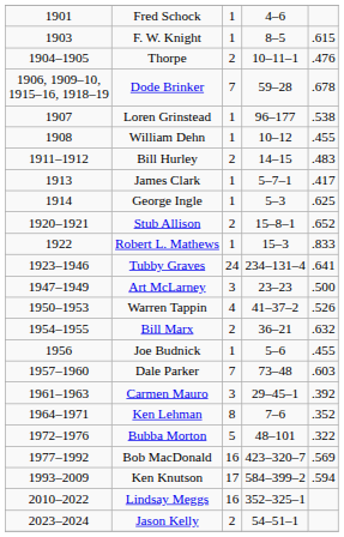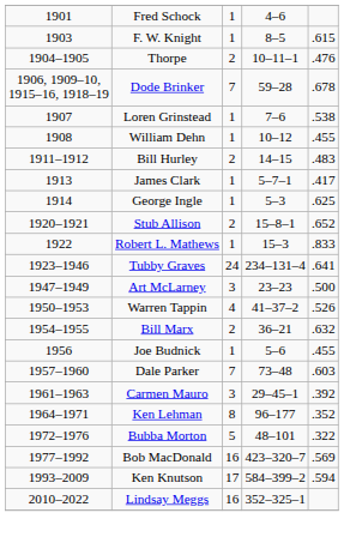 <table class="wikitable" style="text-align:center;">
 <tr>
 </tr>
 <tr>
 <td>1901</td>
 <td>Fred Schock</td>
 <td>1</td>
 <td>4–6</td>
 <td>    </td>
 </tr>
 <tr>
 <td>1903</td>
 <td>F. W. Knight</td>
 <td>1</td>
 <td>8–5</td>
 <td>.615</td>
 </tr>
 <tr>
 <td>1904–1905</td>
 <td>Thorpe</td>
 <td>2</td>
 <td>10–11–1</td>
 <td>.476</td>
 </tr>
 <tr>
 <td>1906, 1909–10,<br>1915–16, 1918–19</td>
 <td><a href='#'>Dode Brinker</a></td>
 <td>7</td>
 <td>59–28</td>
 <td>.678</td>
 </tr>
 <tr>
 <td>1907</td>
 <td>Loren Grinstead</td>
 <td>1</td>
-<td>96–177</td>
+<td>7–6</td>
 <td>.538</td>
 </tr>
 <tr>
 <td>1908</td>
 <td>William Dehn</td>
 <td>1</td>
 <td>10–12</td>
 <td>.455</td>
 </tr>
 <tr>
 <td>1911–1912</td>
 <td>Bill Hurley</td>
 <td>2</td>
 <td>14–15</td>
 <td>.483</td>
 </tr>
 <tr>
 <td>1913</td>
 <td>James Clark</td>
 <td>1</td>
 <td>5–7–1</td>
 <td>.417</td>
 </tr>
 <tr>
 <td>1914</td>
 <td>George Ingle</td>
 <td>1</td>
 <td>5–3</td>
 <td>.625</td>
 </tr>
 <tr>
 <td>1920–1921</td>
 <td><a href='#'>Stub Allison</a></td>
 <td>2</td>
 <td>15–8–1</td>
 <td>.652</td>
 </tr>
 <tr>
 <td>1922</td>
 <td><a href='#'>Robert L. Mathews</a></td>
 <td>1</td>
 <td>15–3</td>
 <td>.833</td>
 </tr>
 <tr>
 <td>1923–1946</td>
 <td><a href='#'>Tubby Graves</a></td>
 <td>24</td>
 <td>234–131–4</td>
 <td>.641</td>
 </tr>
 <tr>
 <td>1947–1949</td>
 <td><a href='#'>Art McLarney</a></td>
 <td>3</td>
 <td>23–23</td>
 <td>.500</td>
 </tr>
 <tr>
 <td>1950–1953</td>
 <td>Warren Tappin</td>
 <td>4</td>
 <td>41–37–2</td>
 <td>.526</td>
 </tr>
 <tr>
 <td>1954–1955</td>
 <td><a href='#'>Bill Marx</a></td>
 <td>2</td>
 <td>36–21</td>
 <td>.632</td>
 </tr>
 <tr>
 <td>1956</td>
 <td>Joe Budnick</td>
 <td>1</td>
 <td>5–6</td>
 <td>.455</td>
 </tr>
 <tr>
 <td>1957–1960</td>
 <td>Dale Parker</td>
 <td>7</td>
 <td>73–48</td>
 <td>.603</td>
 </tr>
 <tr>
 <td>1961–1963</td>
 <td><a href='#'>Carmen Mauro</a></td>
 <td>3</td>
 <td>29–45–1</td>
 <td>.392</td>
 </tr>
 <tr>
 <td>1964–1971</td>
 <td><a href='#'>Ken Lehman</a></td>
 <td>8</td>
-<td>7–6</td>
+<td>96–177</td>
 <td>.352</td>
 </tr>
 <tr>
 <td>1972–1976</td>
 <td><a href='#'>Bubba Morton</a></td>
 <td>5</td>
 <td>48–101</td>
 <td>.322</td>
 </tr>
 <tr>
 <td>1977–1992</td>
 <td>Bob MacDonald</td>
 <td>16</td>
 <td>423–320–7</td>
 <td>.569</td>
 </tr>
 <tr>
 <td>1993–2009</td>
 <td>Ken Knutson</td>
 <td>17</td>
 <td>584–399–2</td>
 <td>.594</td>
 </tr>
 <tr>
 <td>2010–2022</td>
 <td><a href='#'>Lindsay Meggs</a></td>
 <td>16</td>
 <td>352–325–1</td>
 <td></td>
 </tr>
-<tr>
-<td>2023–2024</td>
-<td><a href='#'>Jason Kelly</a></td>
-<td>2</td>
-<td>54–51–1</td>
-<td></td>
-</tr>
 <tr style="background:#363C74;color:#E8D3A2;font-weight:bold">
 </tr>
 </table>
